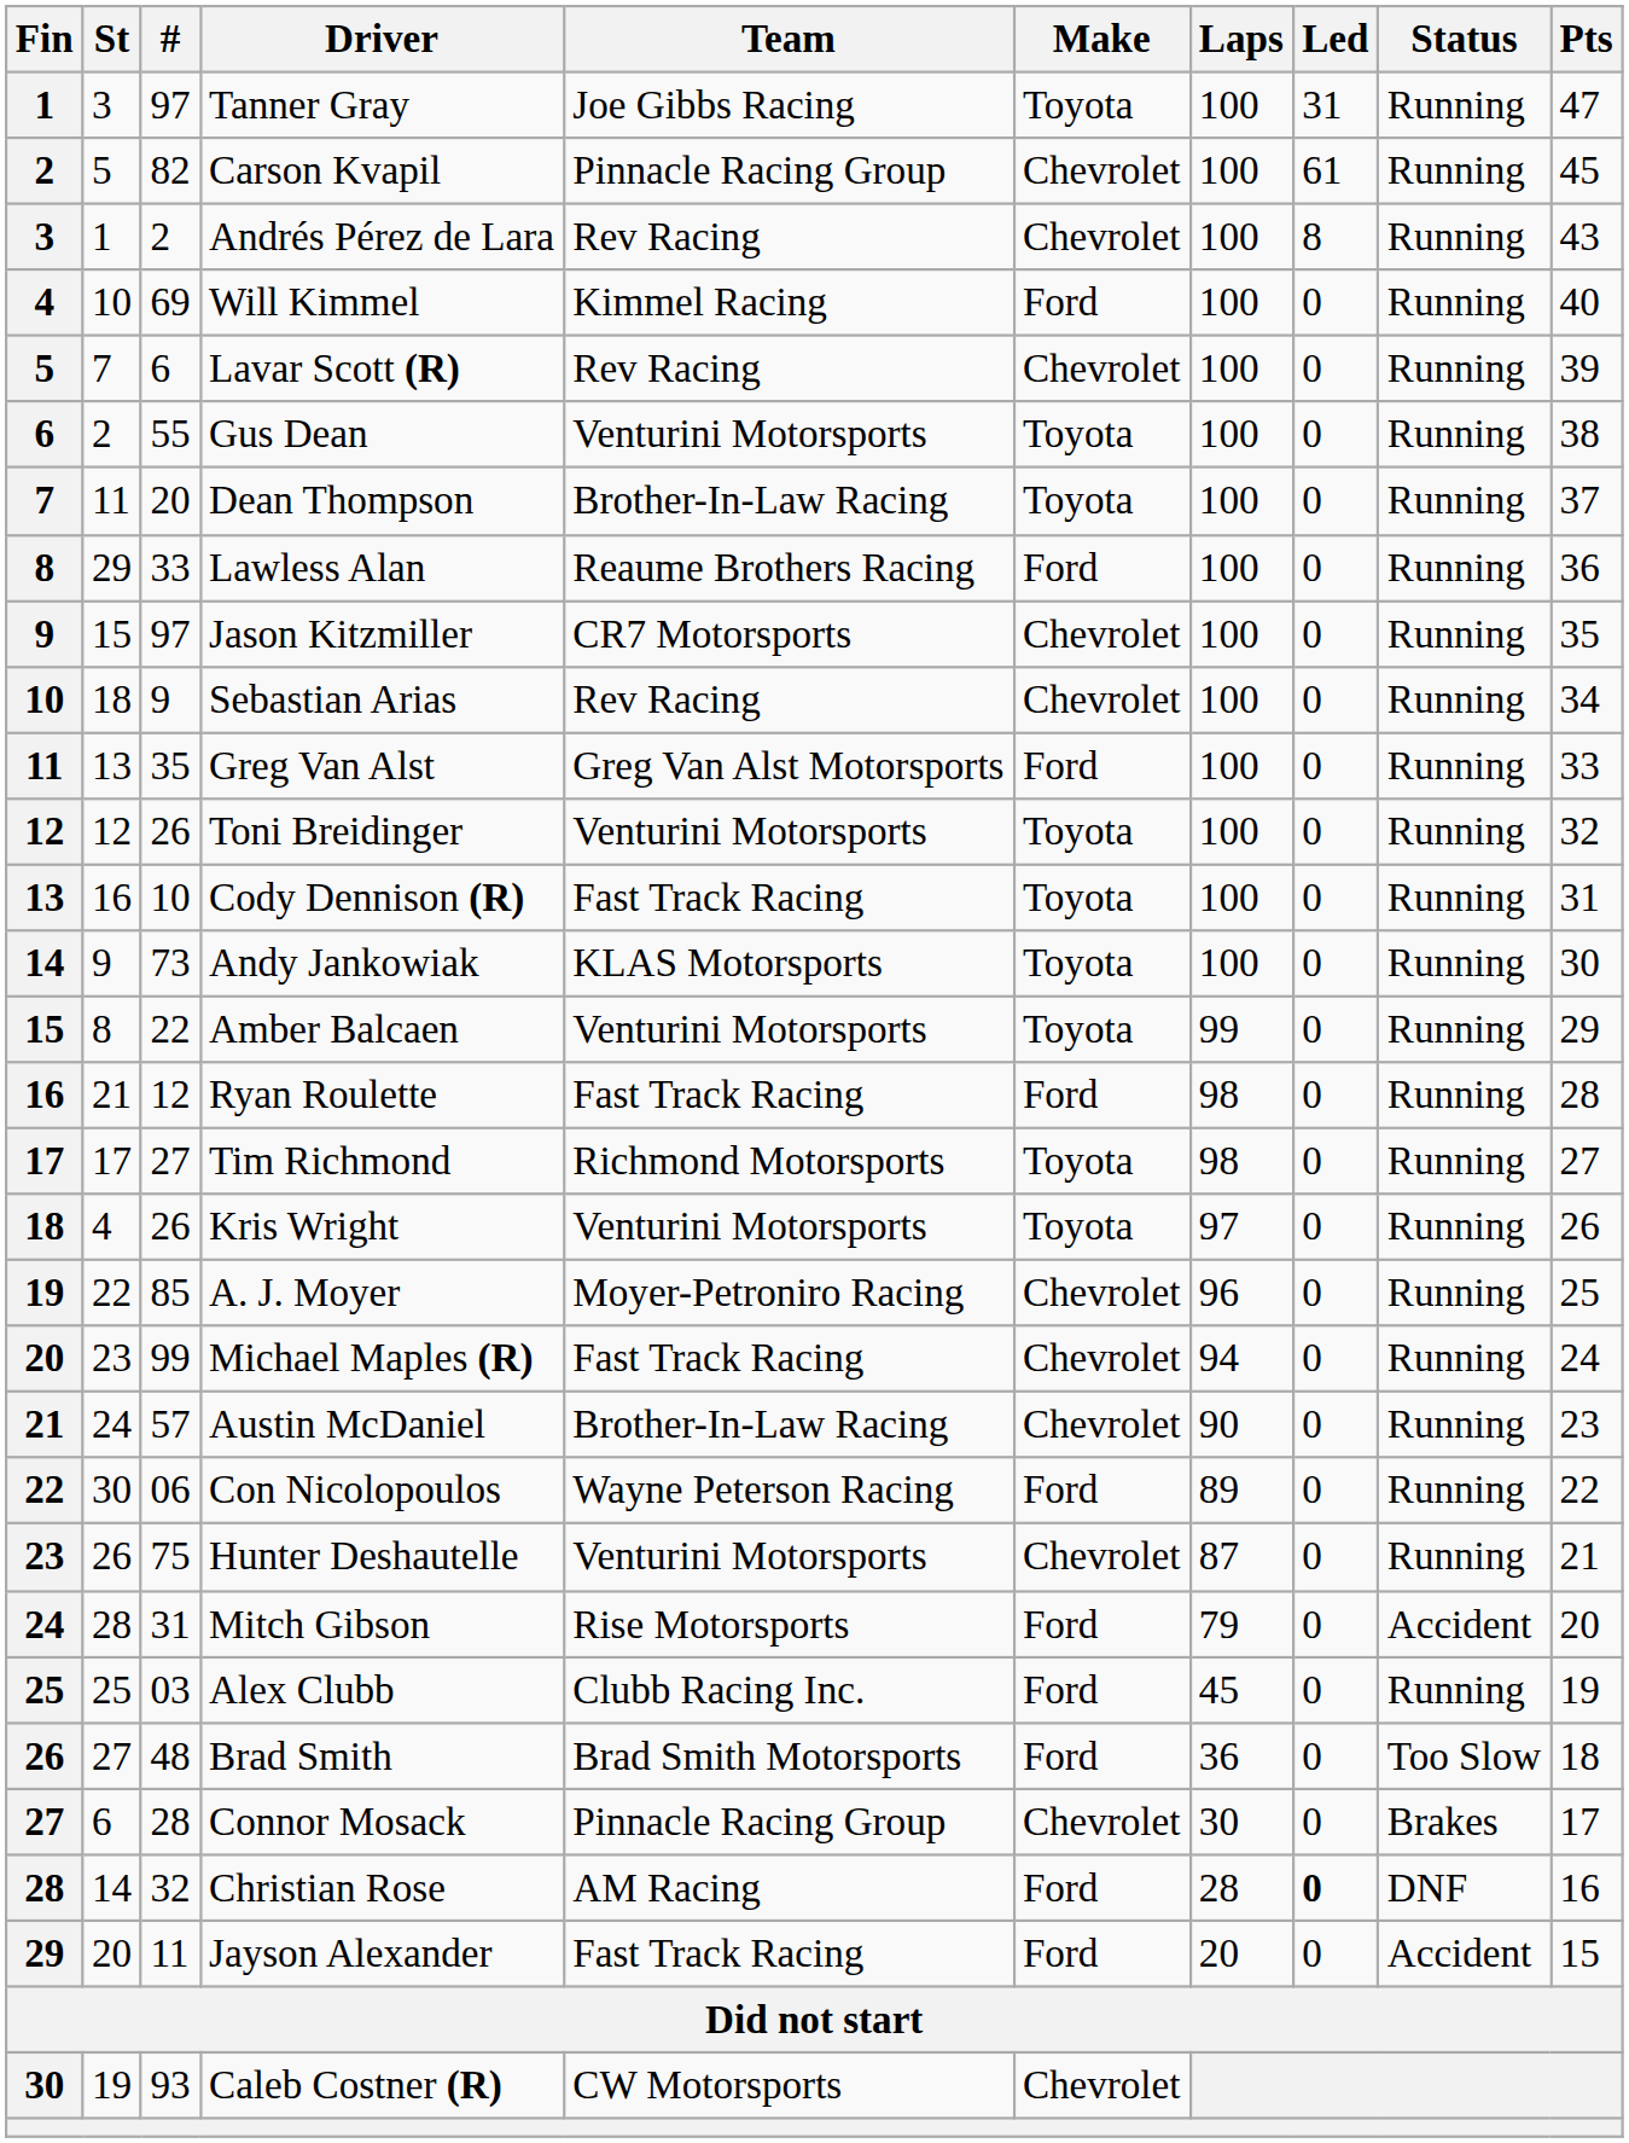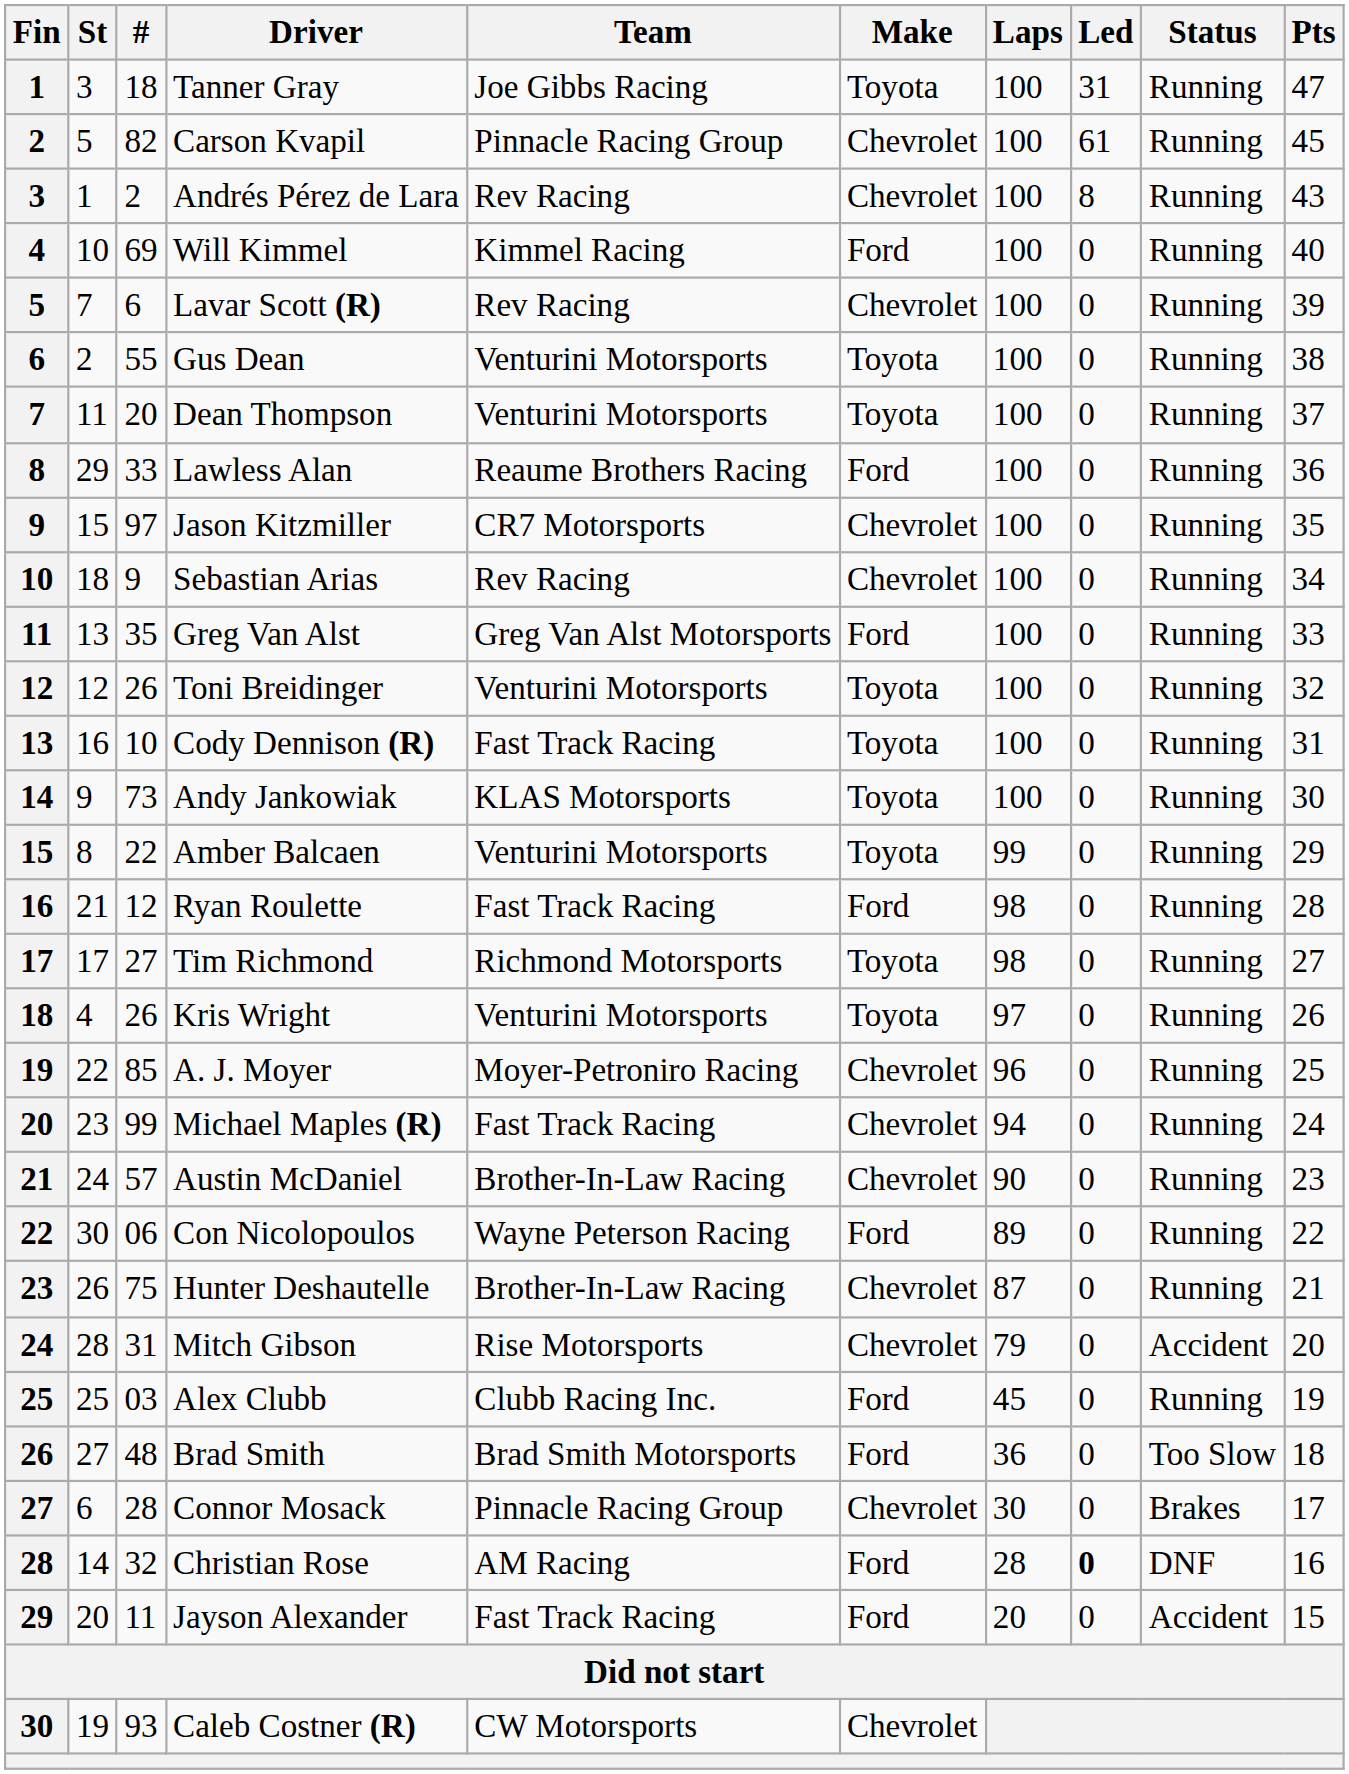 <table class="wikitable" style="font-size:95%">
 <tr>
 <th>Fin</th>
 <th>St</th>
 <th>#</th>
 <th>Driver</th>
 <th>Team</th>
 <th>Make</th>
 <th>Laps</th>
 <th>Led</th>
 <th>Status</th>
 <th>Pts</th>
 </tr>
 <tr>
 <th>1</th>
 <td>3</td>
-<td>97</td>
+<td>18</td>
 <td>Tanner Gray</td>
 <td>Joe Gibbs Racing</td>
 <td>Toyota</td>
 <td>100</td>
 <td>31</td>
 <td>Running</td>
 <td>47</td>
 </tr>
 <tr>
 <th>2</th>
 <td>5</td>
 <td>82</td>
 <td>Carson Kvapil</td>
 <td>Pinnacle Racing Group</td>
 <td>Chevrolet</td>
 <td>100</td>
 <td>61</td>
 <td>Running</td>
 <td>45</td>
 </tr>
 <tr>
 <th>3</th>
 <td>1</td>
 <td>2</td>
 <td>Andrés Pérez de Lara</td>
 <td>Rev Racing</td>
 <td>Chevrolet</td>
 <td>100</td>
 <td>8</td>
 <td>Running</td>
 <td>43</td>
 </tr>
 <tr>
 <th>4</th>
 <td>10</td>
 <td>69</td>
 <td>Will Kimmel</td>
 <td>Kimmel Racing</td>
 <td>Ford</td>
 <td>100</td>
 <td>0</td>
 <td>Running</td>
 <td>40</td>
 </tr>
 <tr>
 <th>5</th>
 <td>7</td>
 <td>6</td>
 <td>Lavar Scott <strong>(R)</strong></td>
 <td>Rev Racing</td>
 <td>Chevrolet</td>
 <td>100</td>
 <td>0</td>
 <td>Running</td>
 <td>39</td>
 </tr>
 <tr>
 <th>6</th>
 <td>2</td>
 <td>55</td>
 <td>Gus Dean</td>
 <td>Venturini Motorsports</td>
 <td>Toyota</td>
 <td>100</td>
 <td>0</td>
 <td>Running</td>
 <td>38</td>
 </tr>
 <tr>
 <th>7</th>
 <td>11</td>
 <td>20</td>
 <td>Dean Thompson</td>
-<td>Brother-In-Law Racing</td>
+<td>Venturini Motorsports</td>
 <td>Toyota</td>
 <td>100</td>
 <td>0</td>
 <td>Running</td>
 <td>37</td>
 </tr>
 <tr>
 <th>8</th>
 <td>29</td>
 <td>33</td>
 <td>Lawless Alan</td>
 <td>Reaume Brothers Racing</td>
 <td>Ford</td>
 <td>100</td>
 <td>0</td>
 <td>Running</td>
 <td>36</td>
 </tr>
 <tr>
 <th>9</th>
 <td>15</td>
 <td>97</td>
 <td>Jason Kitzmiller</td>
 <td>CR7 Motorsports</td>
 <td>Chevrolet</td>
 <td>100</td>
 <td>0</td>
 <td>Running</td>
 <td>35</td>
 </tr>
 <tr>
 <th>10</th>
 <td>18</td>
 <td>9</td>
 <td>Sebastian Arias</td>
 <td>Rev Racing</td>
 <td>Chevrolet</td>
 <td>100</td>
 <td>0</td>
 <td>Running</td>
 <td>34</td>
 </tr>
 <tr>
 <th>11</th>
 <td>13</td>
 <td>35</td>
 <td>Greg Van Alst</td>
 <td>Greg Van Alst Motorsports</td>
 <td>Ford</td>
 <td>100</td>
 <td>0</td>
 <td>Running</td>
 <td>33</td>
 </tr>
 <tr>
 <th>12</th>
 <td>12</td>
 <td>26</td>
 <td>Toni Breidinger</td>
 <td>Venturini Motorsports</td>
 <td>Toyota</td>
 <td>100</td>
 <td>0</td>
 <td>Running</td>
 <td>32</td>
 </tr>
 <tr>
 <th>13</th>
 <td>16</td>
 <td>10</td>
 <td>Cody Dennison <strong>(R)</strong></td>
 <td>Fast Track Racing</td>
 <td>Toyota</td>
 <td>100</td>
 <td>0</td>
 <td>Running</td>
 <td>31</td>
 </tr>
 <tr>
 <th>14</th>
 <td>9</td>
 <td>73</td>
 <td>Andy Jankowiak</td>
 <td>KLAS Motorsports</td>
 <td>Toyota</td>
 <td>100</td>
 <td>0</td>
 <td>Running</td>
 <td>30</td>
 </tr>
 <tr>
 <th>15</th>
 <td>8</td>
 <td>22</td>
 <td>Amber Balcaen</td>
 <td>Venturini Motorsports</td>
 <td>Toyota</td>
 <td>99</td>
 <td>0</td>
 <td>Running</td>
 <td>29</td>
 </tr>
 <tr>
 <th>16</th>
 <td>21</td>
 <td>12</td>
 <td>Ryan Roulette</td>
 <td>Fast Track Racing</td>
 <td>Ford</td>
 <td>98</td>
 <td>0</td>
 <td>Running</td>
 <td>28</td>
 </tr>
 <tr>
 <th>17</th>
 <td>17</td>
 <td>27</td>
 <td>Tim Richmond</td>
 <td>Richmond Motorsports</td>
 <td>Toyota</td>
 <td>98</td>
 <td>0</td>
 <td>Running</td>
 <td>27</td>
 </tr>
 <tr>
 <th>18</th>
 <td>4</td>
 <td>26</td>
 <td>Kris Wright</td>
 <td>Venturini Motorsports</td>
 <td>Toyota</td>
 <td>97</td>
 <td>0</td>
 <td>Running</td>
 <td>26</td>
 </tr>
 <tr>
 <th>19</th>
 <td>22</td>
 <td>85</td>
 <td>A. J. Moyer</td>
 <td>Moyer-Petroniro Racing</td>
 <td>Chevrolet</td>
 <td>96</td>
 <td>0</td>
 <td>Running</td>
 <td>25</td>
 </tr>
 <tr>
 <th>20</th>
 <td>23</td>
 <td>99</td>
 <td>Michael Maples <strong>(R)</strong></td>
 <td>Fast Track Racing</td>
 <td>Chevrolet</td>
 <td>94</td>
 <td>0</td>
 <td>Running</td>
 <td>24</td>
 </tr>
 <tr>
 <th>21</th>
 <td>24</td>
 <td>57</td>
 <td>Austin McDaniel</td>
 <td>Brother-In-Law Racing</td>
 <td>Chevrolet</td>
 <td>90</td>
 <td>0</td>
 <td>Running</td>
 <td>23</td>
 </tr>
 <tr>
 <th>22</th>
 <td>30</td>
 <td>06</td>
 <td>Con Nicolopoulos</td>
 <td>Wayne Peterson Racing</td>
 <td>Ford</td>
 <td>89</td>
 <td>0</td>
 <td>Running</td>
 <td>22</td>
 </tr>
 <tr>
 <th>23</th>
 <td>26</td>
 <td>75</td>
 <td>Hunter Deshautelle</td>
-<td>Venturini Motorsports</td>
+<td>Brother-In-Law Racing</td>
 <td>Chevrolet</td>
 <td>87</td>
 <td>0</td>
 <td>Running</td>
 <td>21</td>
 </tr>
 <tr>
 <th>24</th>
 <td>28</td>
 <td>31</td>
 <td>Mitch Gibson</td>
 <td>Rise Motorsports</td>
-<td>Ford</td>
+<td>Chevrolet</td>
 <td>79</td>
 <td>0</td>
 <td>Accident</td>
 <td>20</td>
 </tr>
 <tr>
 <th>25</th>
 <td>25</td>
 <td>03</td>
 <td>Alex Clubb</td>
 <td>Clubb Racing Inc.</td>
 <td>Ford</td>
 <td>45</td>
 <td>0</td>
 <td>Running</td>
 <td>19</td>
 </tr>
 <tr>
 <th>26</th>
 <td>27</td>
 <td>48</td>
 <td>Brad Smith</td>
 <td>Brad Smith Motorsports</td>
 <td>Ford</td>
 <td>36</td>
 <td>0</td>
 <td>Too Slow</td>
 <td>18</td>
 </tr>
 <tr>
 <th>27</th>
 <td>6</td>
 <td>28</td>
 <td>Connor Mosack</td>
 <td>Pinnacle Racing Group</td>
 <td>Chevrolet</td>
 <td>30</td>
 <td>0</td>
 <td>Brakes</td>
 <td>17</td>
 </tr>
 <tr>
 <th>28</th>
 <td>14</td>
 <td>32</td>
 <td>Christian Rose</td>
 <td>AM Racing</td>
 <td>Ford</td>
 <td>28</td>
 <td><strong>0</strong></td>
 <td>DNF</td>
 <td>16</td>
 </tr>
 <tr>
 <th>29</th>
 <td>20</td>
 <td>11</td>
 <td>Jayson Alexander</td>
 <td>Fast Track Racing</td>
 <td>Ford</td>
 <td>20</td>
 <td>0</td>
 <td>Accident</td>
 <td>15</td>
 </tr>
 <tr>
 <th colspan="10">Did not start</th>
 </tr>
 <tr>
 <th>30</th>
 <td>19</td>
 <td>93</td>
 <td>Caleb Costner <strong>(R)</strong></td>
 <td>CW Motorsports</td>
 <td>Chevrolet</td>
 <th colspan="4" rowspan="1"></th>
 </tr>
 <tr>
 <th colspan="10"></th>
 </tr>
 </table>
